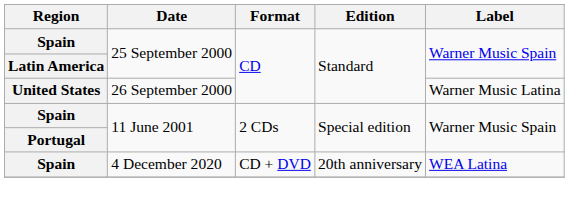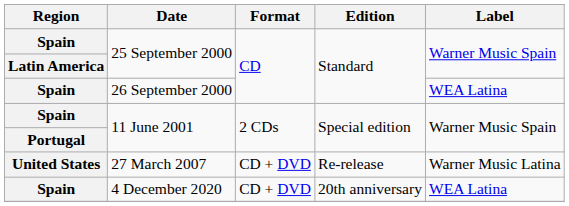 <table class="wikitable plainrowheaders">
 <tr>
 <th scope="col">Region</th>
 <th scope="col">Date</th>
 <th scope="col">Format</th>
 <th scope="col">Edition</th>
 <th scope="col">Label</th>
 </tr>
 <tr>
 <th scope="row">Spain</th>
 <td rowspan="2">25 September 2000</td>
 <td rowspan="3"><a href='#'>CD</a></td>
 <td rowspan="3">Standard</td>
 <td rowspan="2"><a href='#'>Warner Music Spain</a></td>
 </tr>
 <tr>
 <th scope="row">Latin America</th>
 </tr>
 <tr>
-<th scope="row">United States</th>
+<th scope="row">Spain</th>
 <td rowspan="1">26 September 2000</td>
-<td rowspan="1">Warner Music Latina</td>
+<td rowspan="1"><a href='#'>WEA Latina</a></td>
 </tr>
 <tr>
 <th scope="row">Spain</th>
 <td rowspan="2">11 June 2001</td>
 <td rowspan="2">2 CDs</td>
 <td rowspan="2">Special edition</td>
 <td rowspan="2">Warner Music Spain</td>
 </tr>
 <tr>
 <th scope="row">Portugal</th>
 </tr>
 <tr>
+<th scope="row">United States</th>
+<td rowspan="1">27 March 2007</td>
+<td rowspan="1">CD + <a href='#'>DVD</a></td>
+<td rowspan="1">Re-release</td>
+<td rowspan="1">Warner Music Latina</td>
+</tr>
+<tr>
 <th scope="row">Spain</th>
 <td rowspan="1">4 December 2020</td>
 <td rowspan="1">CD + <a href='#'>DVD</a></td>
 <td rowspan="1">20th anniversary</td>
 <td rowspan="1"><a href='#'>WEA Latina</a></td>
 </tr>
 <tr>
 </tr>
 </table>
